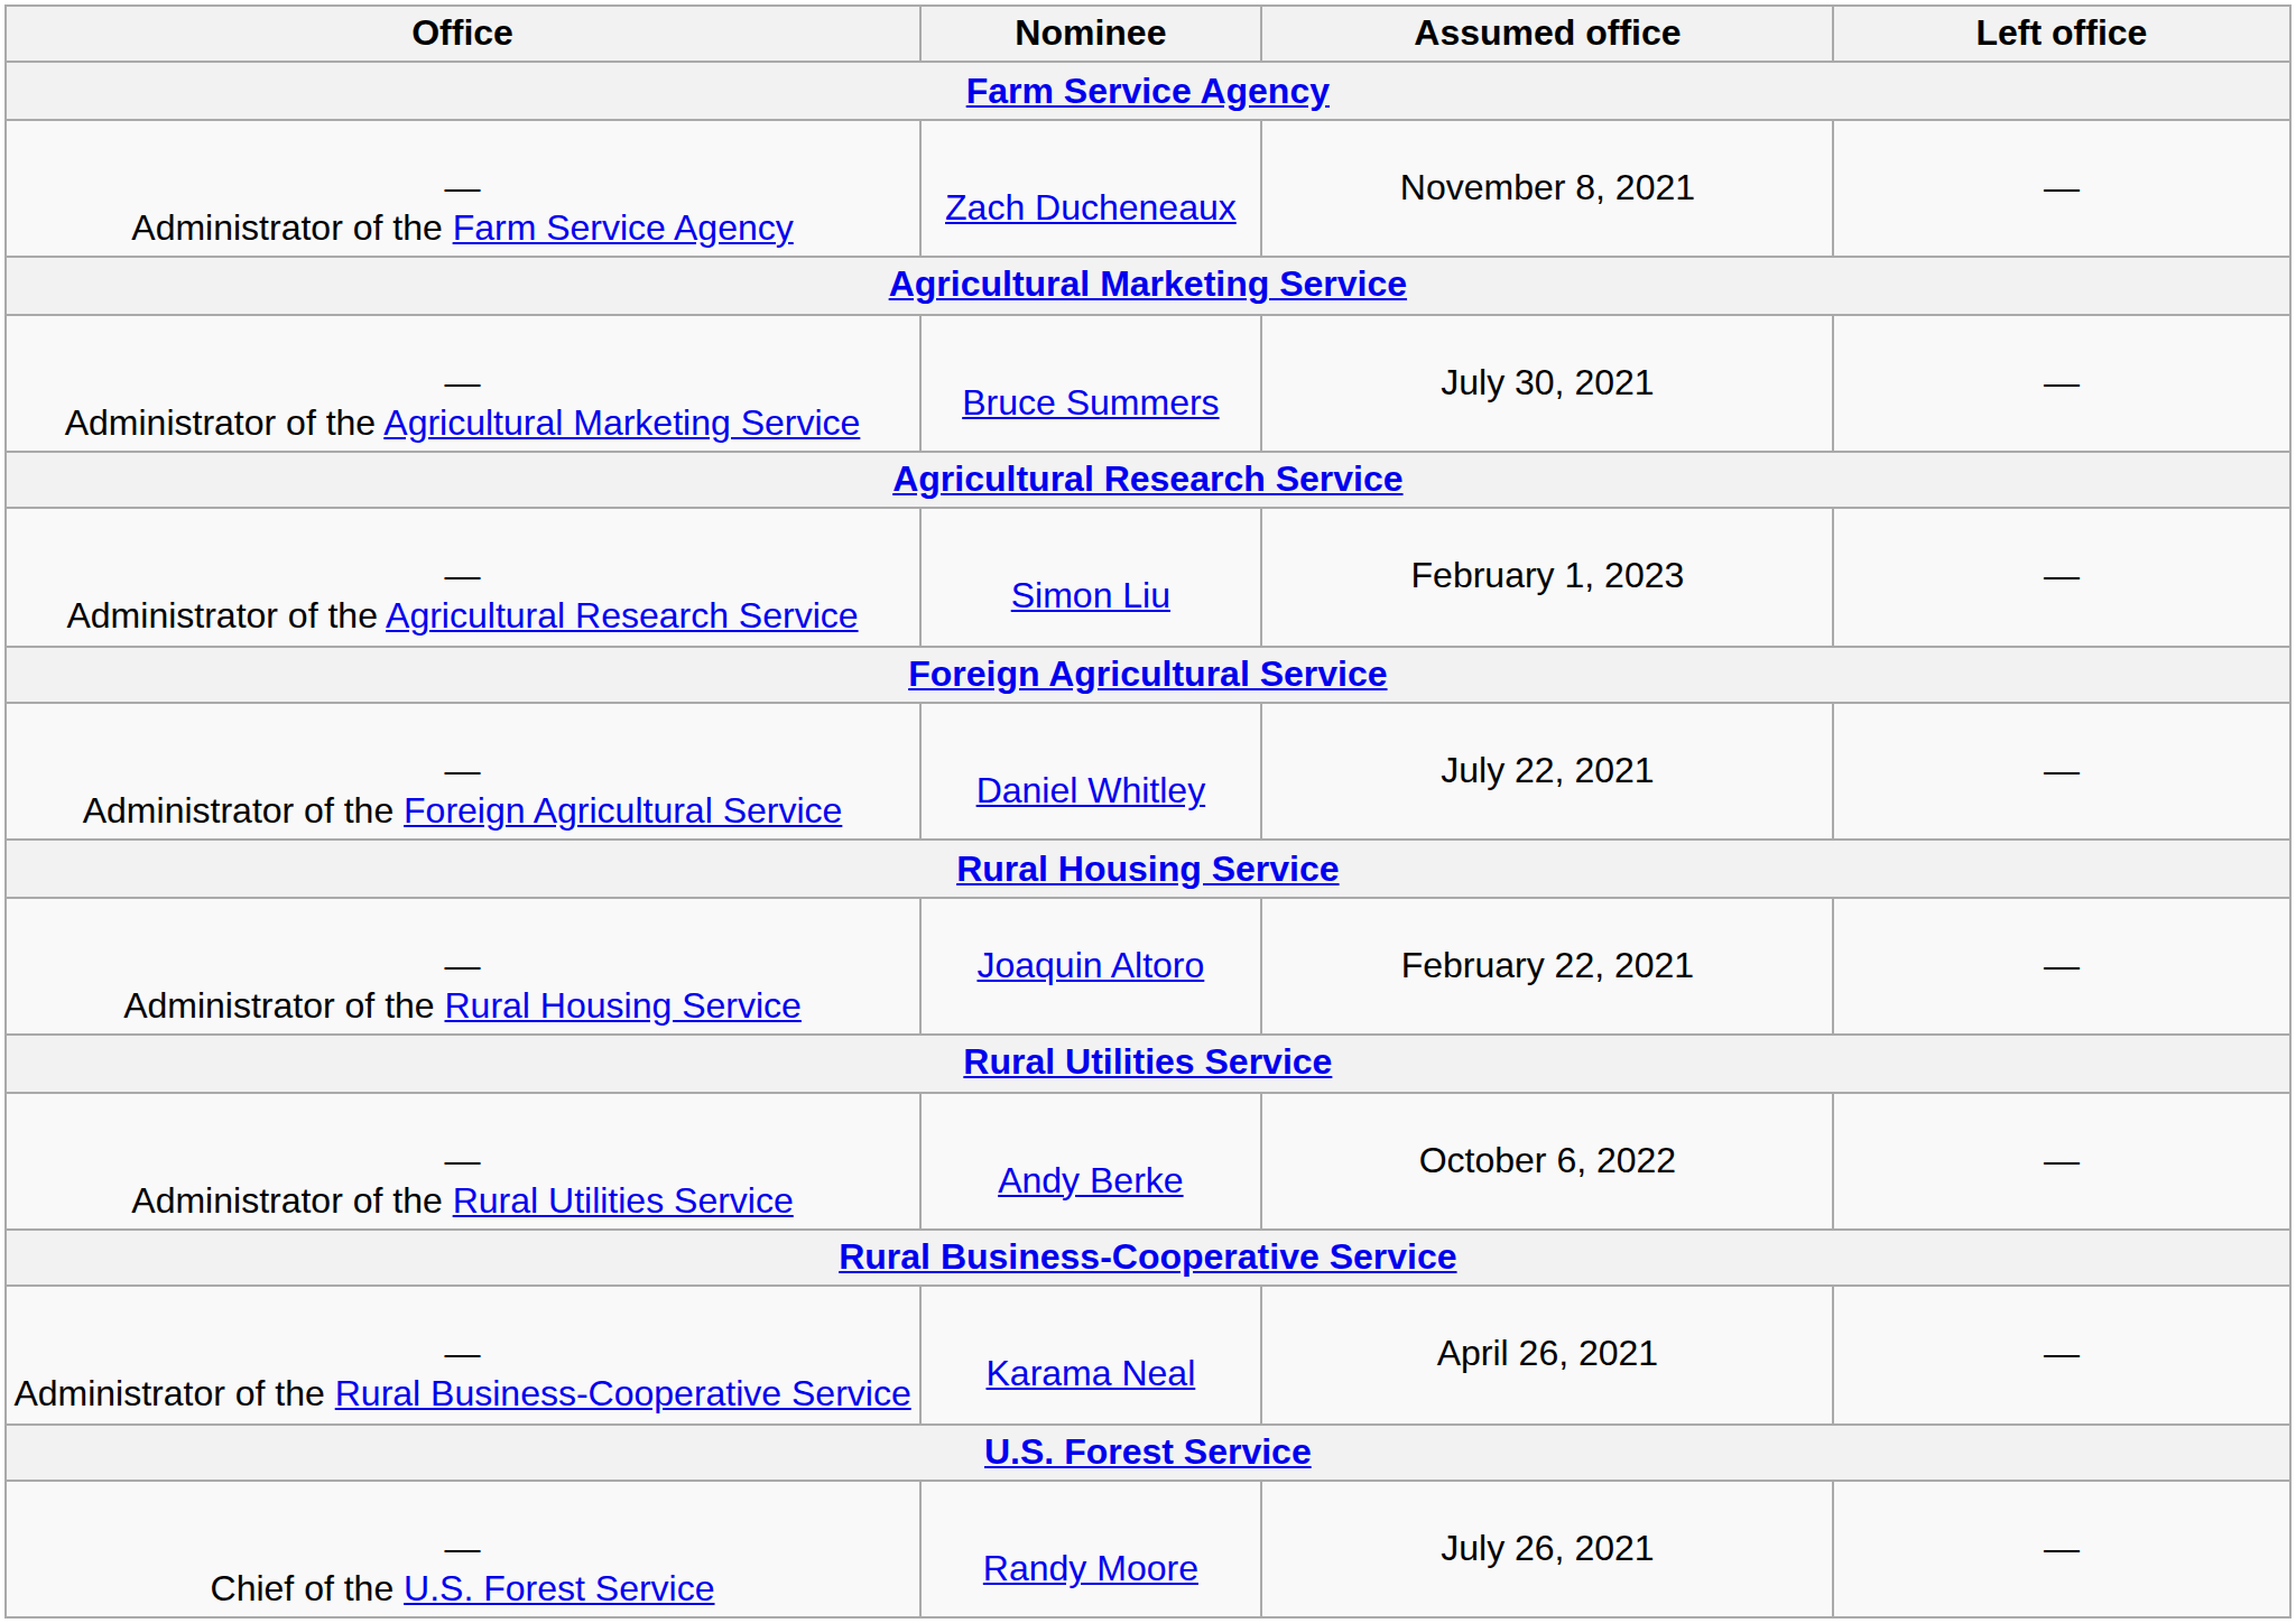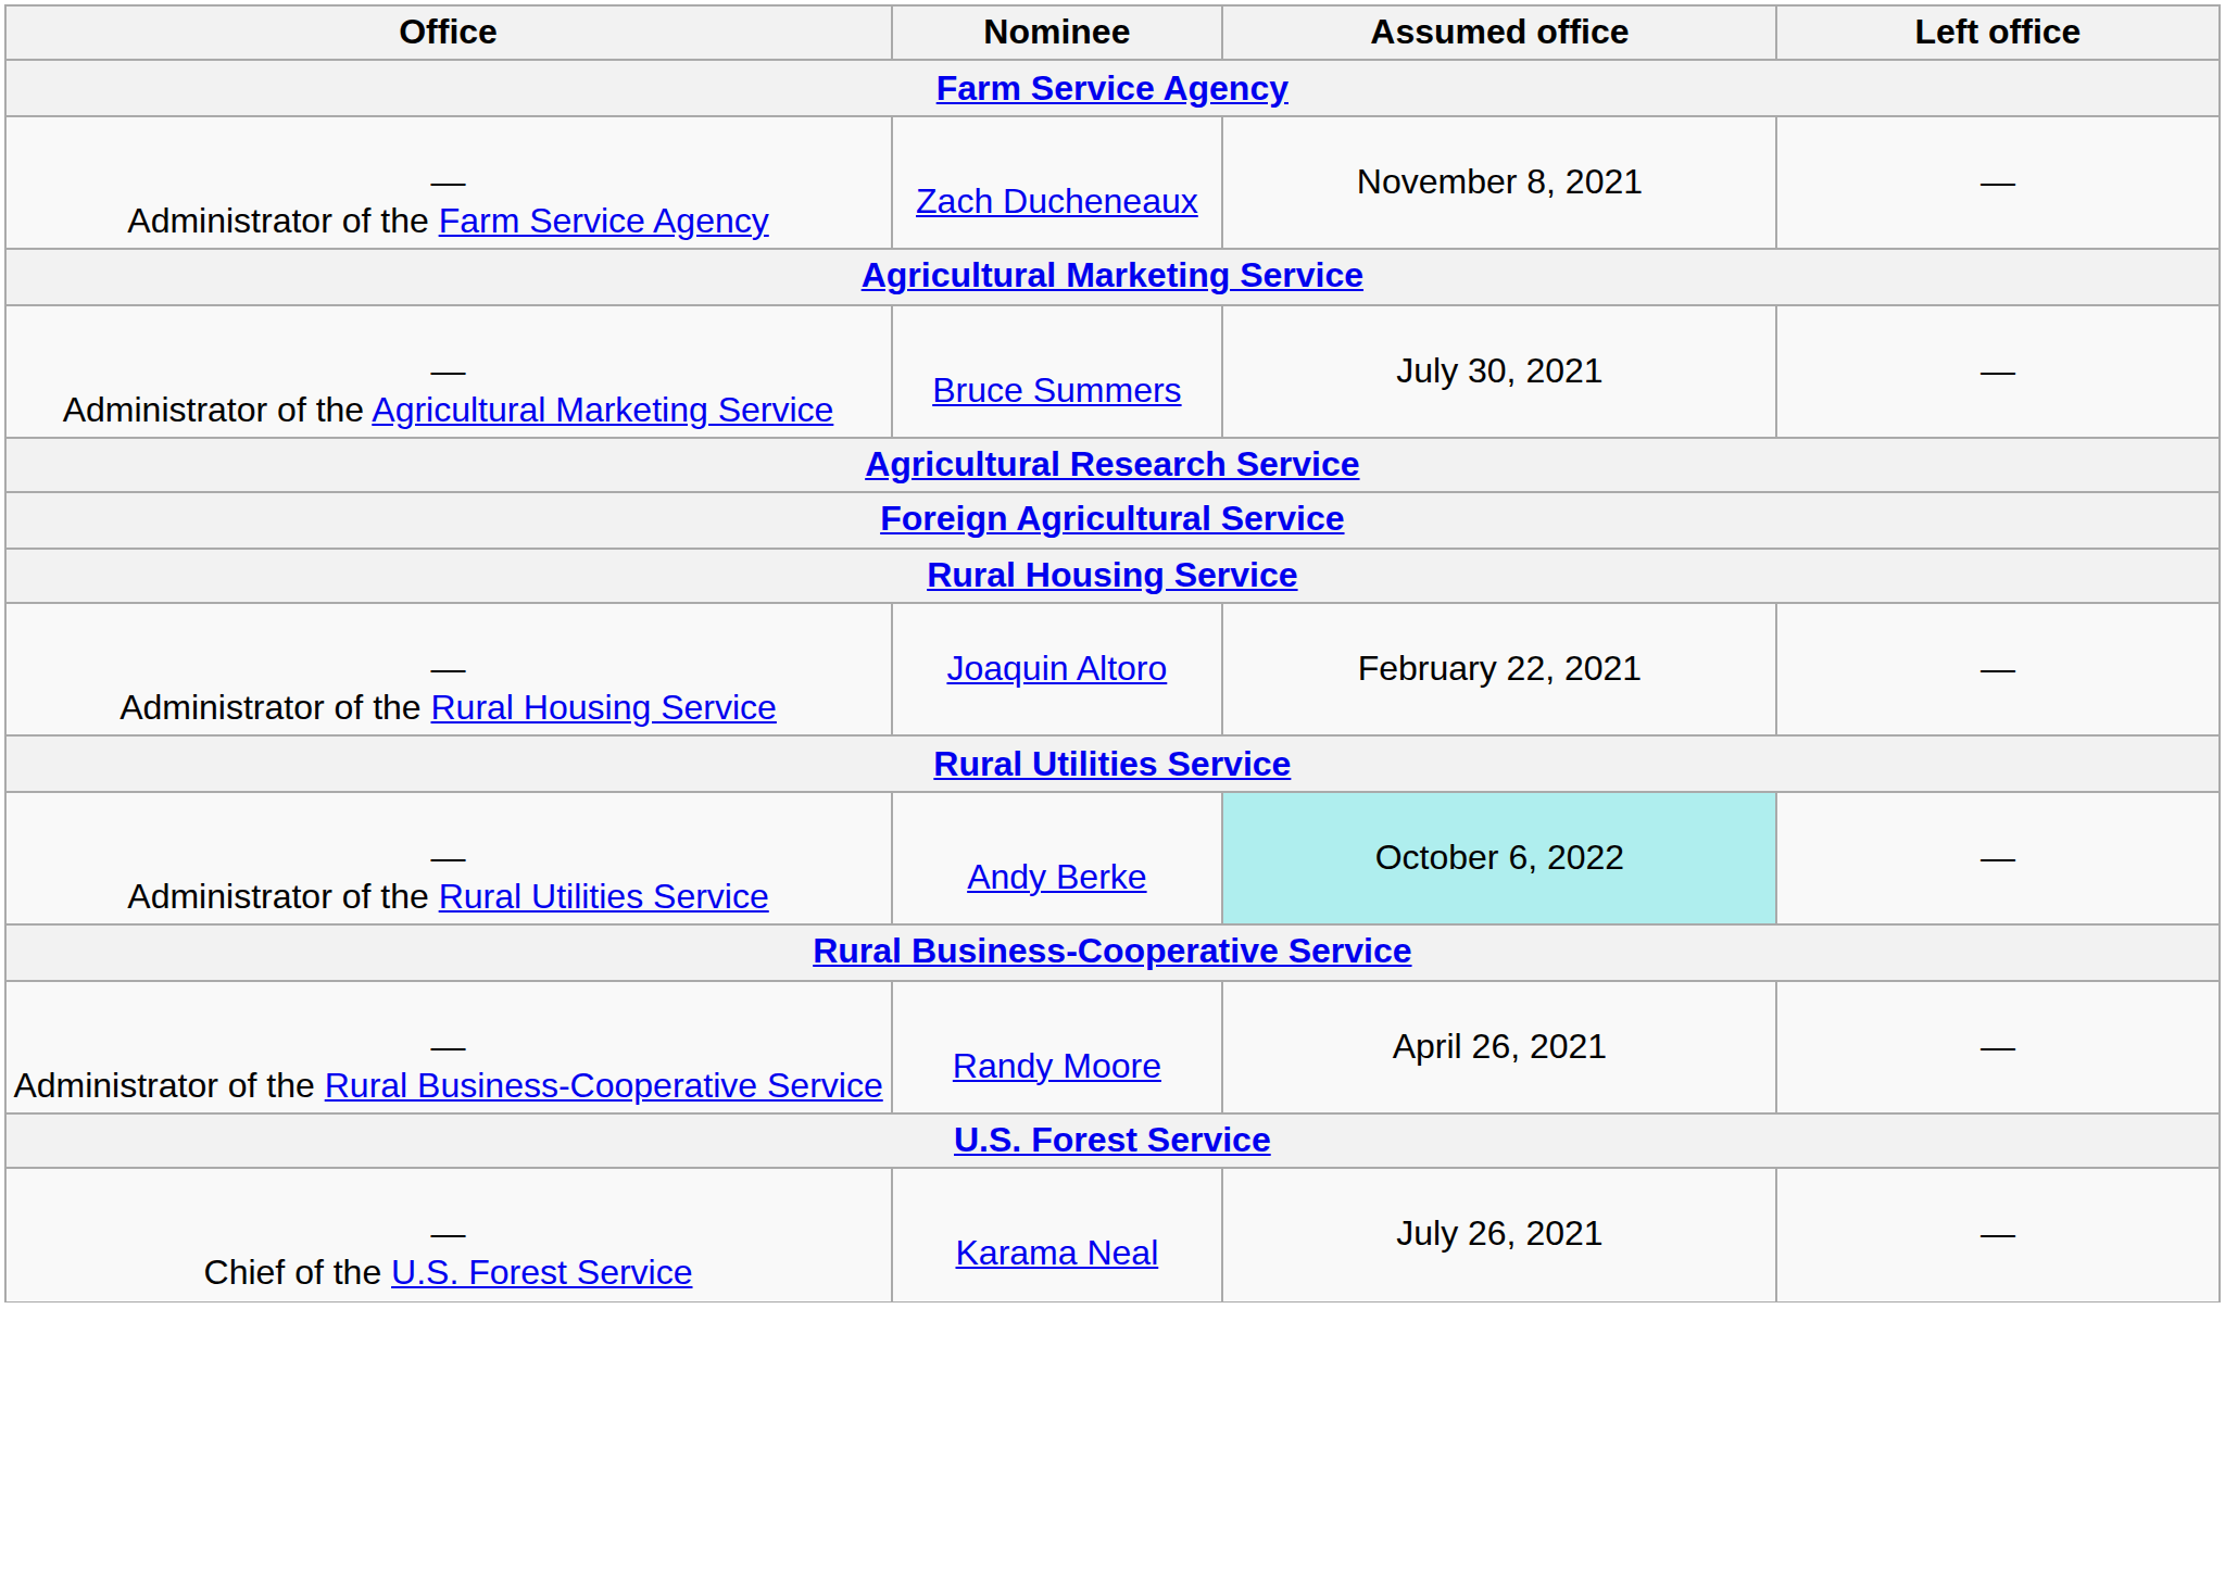 <table class="wikitable sortable" style="text-align:center">
 <tr>
 <th style="width:40%;">Office</th>
 <th style="width:15%;">Nominee</th>
 <th style="width:25%;" data-sort-type="date">Assumed office</th>
 <th style="width:20%;" data-sort-type="date">Left office</th>
 </tr>
 <tr>
 <th colspan=4><a href='#'>Farm Service Agency</a></th>
 </tr>
 <tr>
 <td><br>—<br>Administrator of the <a href='#'>Farm Service Agency</a></td>
 <td><br><a href='#'>Zach Ducheneaux</a></td>
 <td>November 8, 2021</td>
 <td>—</td>
 </tr>
 <tr>
 <th colspan=4><a href='#'>Agricultural Marketing Service</a></th>
 </tr>
 <tr>
 <td><br>—<br>Administrator of the <a href='#'>Agricultural Marketing Service</a></td>
 <td><br><a href='#'>Bruce Summers</a></td>
 <td>July 30, 2021</td>
 <td>—</td>
 </tr>
 <tr>
 <th colspan=4><a href='#'>Agricultural Research Service</a></th>
 </tr>
 <tr>
-<td><br>—<br>Administrator of the <a href='#'>Agricultural Research Service</a></td>
-<td><br><a href='#'>Simon Liu</a></td>
-<td>February 1, 2023</td>
-<td>—</td>
-</tr>
-<tr>
 <th colspan=4><a href='#'>Foreign Agricultural Service</a></th>
-</tr>
-<tr>
-<td><br>—<br>Administrator of the <a href='#'>Foreign Agricultural Service</a></td>
-<td><br><a href='#'>Daniel Whitley</a></td>
-<td>July 22, 2021</td>
-<td>—</td>
 </tr>
 <tr>
 <th colspan=4><a href='#'>Rural Housing Service</a></th>
 </tr>
 <tr>
 <td><br>—<br>Administrator of the <a href='#'>Rural Housing Service</a></td>
 <td><a href='#'>Joaquin Altoro</a></td>
 <td>February 22, 2021</td>
 <td>—</td>
 </tr>
 <tr>
 <th colspan=4><a href='#'>Rural Utilities Service</a></th>
 </tr>
 <tr>
 <td><br>—<br>Administrator of the <a href='#'>Rural Utilities Service</a></td>
 <td><br><a href='#'>Andy Berke</a></td>
-<td>October 6, 2022</td>
+<td style="background: paleturquoise;">October 6, 2022</td>
 <td>—</td>
 </tr>
 <tr>
 <th colspan=4><a href='#'>Rural Business-Cooperative Service</a></th>
 </tr>
 <tr>
 <td><br>—<br>Administrator of the <a href='#'>Rural Business-Cooperative Service</a></td>
-<td><br><a href='#'>Karama Neal</a></td>
+<td><br><a href='#'>Randy Moore</a></td>
 <td>April 26, 2021</td>
 <td>—</td>
 </tr>
 <tr>
 <th colspan=4><a href='#'>U.S. Forest Service</a></th>
 </tr>
 <tr>
 <td><br>—<br>Chief of the <a href='#'>U.S. Forest Service</a></td>
-<td><br><a href='#'>Randy Moore</a></td>
+<td><br><a href='#'>Karama Neal</a></td>
 <td>July 26, 2021</td>
 <td>—</td>
 </tr>
 </table>
